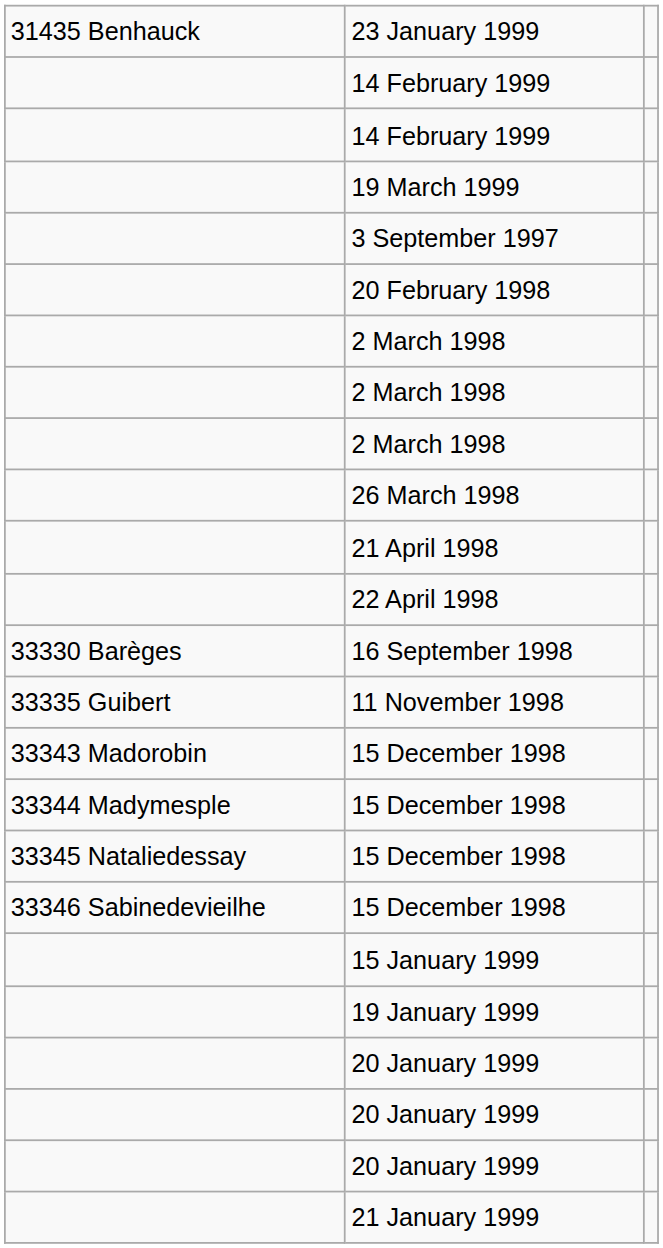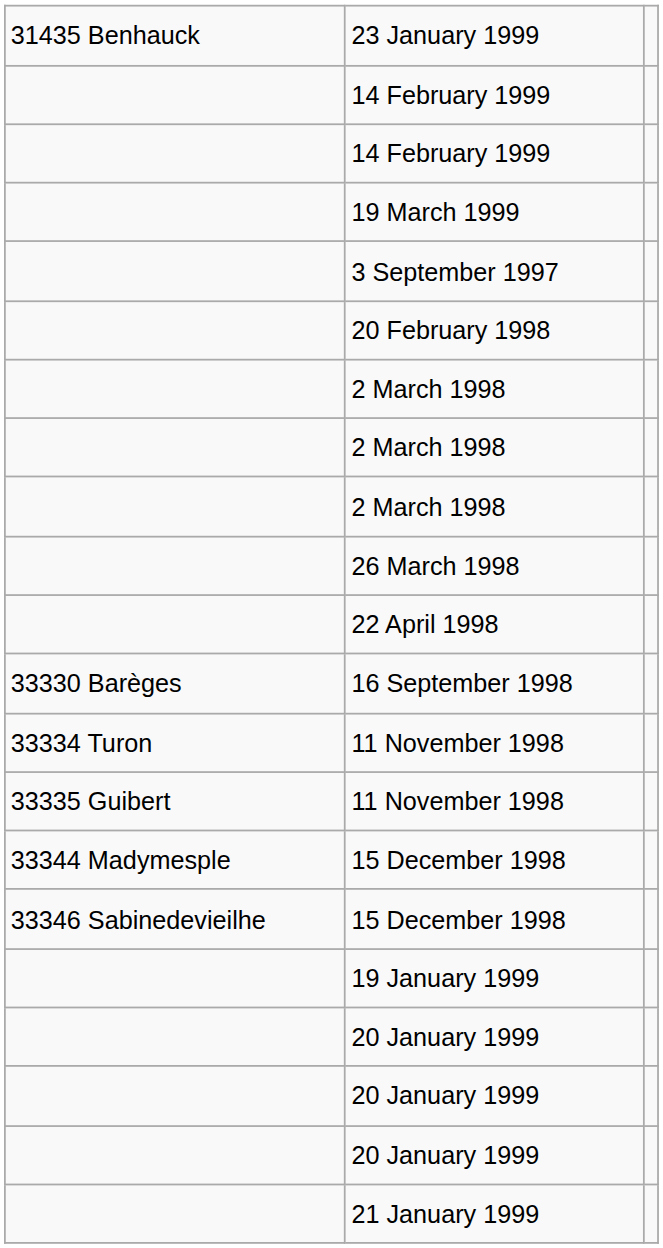 <table class="wikitable" style="font-size: 89%; float: left; width: 26em; margin-right: 1em; height: 700px">
 <tr>
 <td>31435 Benhauck</td>
 <td>23 January 1999</td>
 <td></td>
 </tr>
 <tr>
 <td></td>
 <td>14 February 1999</td>
 <td></td>
 </tr>
 <tr>
 <td></td>
 <td>14 February 1999</td>
 <td></td>
 </tr>
 <tr>
 <td></td>
 <td>19 March 1999</td>
 <td></td>
 </tr>
 <tr>
 <td></td>
 <td>3 September 1997</td>
 <td></td>
 </tr>
 <tr>
 <td></td>
 <td>20 February 1998</td>
 <td></td>
 </tr>
 <tr>
 <td></td>
 <td>2 March 1998</td>
 <td></td>
 </tr>
 <tr>
 <td></td>
 <td>2 March 1998</td>
 <td></td>
 </tr>
 <tr>
 <td></td>
 <td>2 March 1998</td>
 <td></td>
 </tr>
 <tr>
 <td></td>
 <td>26 March 1998</td>
 <td></td>
 </tr>
 <tr>
 <td></td>
-<td>21 April 1998</td>
-<td></td>
-</tr>
-<tr>
-<td></td>
 <td>22 April 1998</td>
 <td></td>
 </tr>
 <tr>
 <td>33330 Barèges</td>
 <td>16 September 1998</td>
 <td></td>
 </tr>
 <tr>
-<td>33335 Guibert</td>
+<td>33334 Turon</td>
 <td>11 November 1998</td>
 <td></td>
 </tr>
 <tr>
-<td>33343 Madorobin</td>
-<td>15 December 1998</td>
+<td>33335 Guibert</td>
+<td>11 November 1998</td>
 <td></td>
 </tr>
 <tr>
 <td>33344 Madymesple</td>
 <td>15 December 1998</td>
 <td></td>
 </tr>
 <tr>
-<td>33345 Nataliedessay</td>
-<td>15 December 1998</td>
-<td></td>
-</tr>
-<tr>
 <td>33346 Sabinedevieilhe</td>
 <td>15 December 1998</td>
-<td></td>
-</tr>
-<tr>
-<td></td>
-<td>15 January 1999</td>
 <td></td>
 </tr>
 <tr>
 <td></td>
 <td>19 January 1999</td>
 <td></td>
 </tr>
 <tr>
 <td></td>
 <td>20 January 1999</td>
 <td></td>
 </tr>
 <tr>
 <td></td>
 <td>20 January 1999</td>
 <td></td>
 </tr>
 <tr>
 <td></td>
 <td>20 January 1999</td>
 <td></td>
 </tr>
 <tr>
 <td></td>
 <td>21 January 1999</td>
 <td></td>
 </tr>
 </table>
